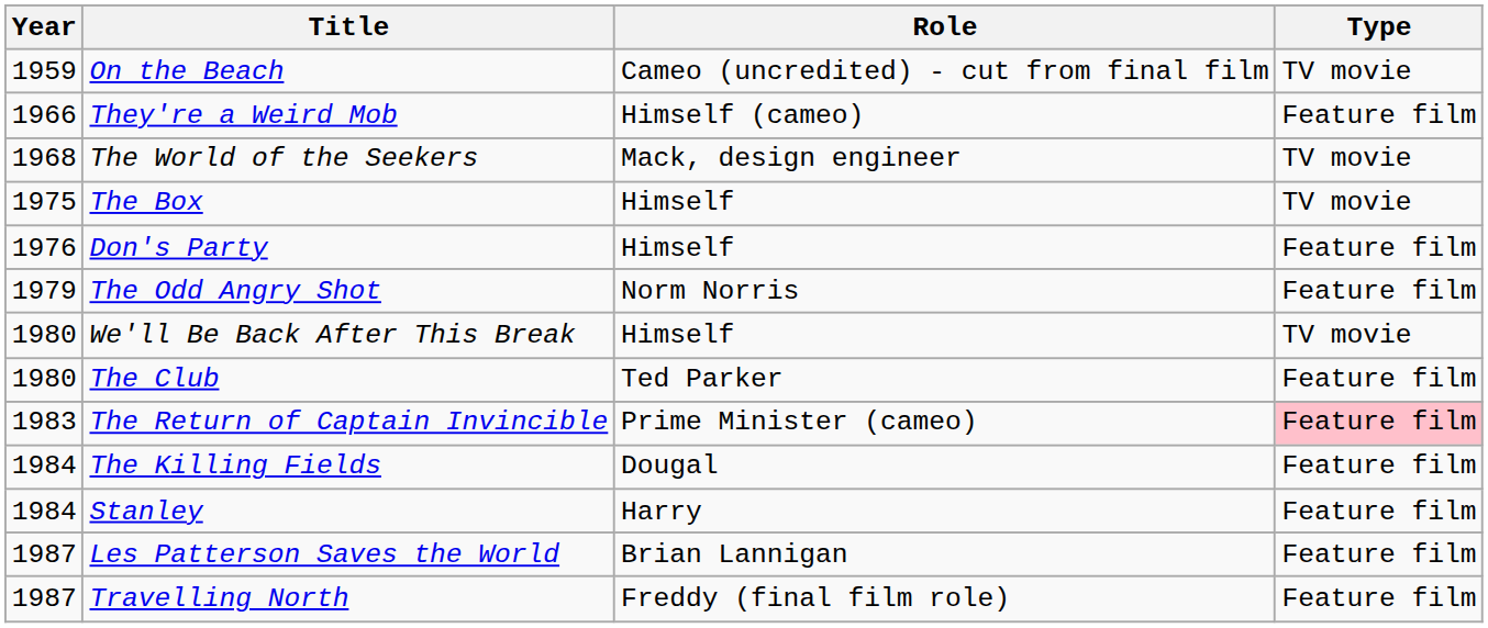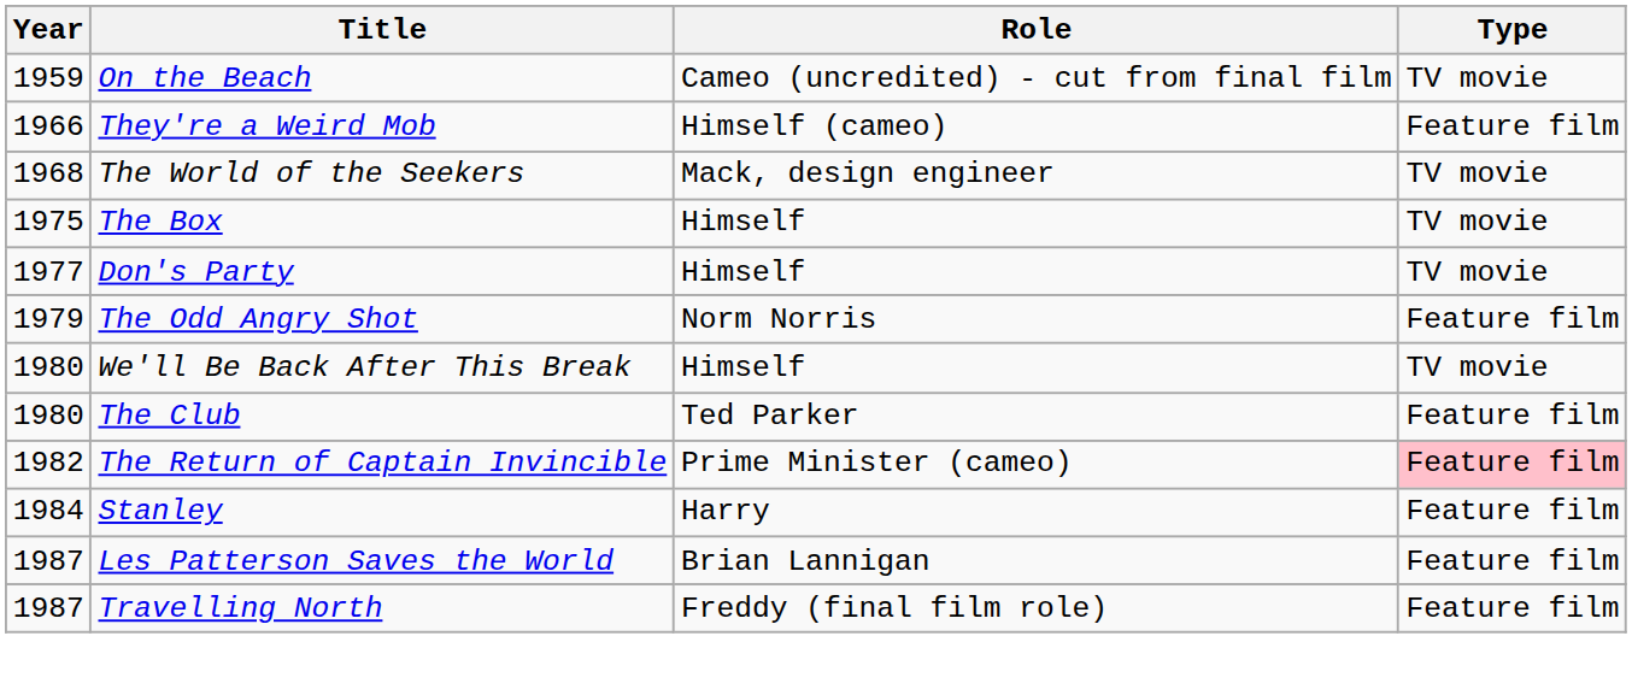 <table class="wikitable">
 <tr>
 <th>Year</th>
 <th>Title</th>
 <th>Role</th>
 <th>Type</th>
 </tr>
 <tr>
 <td>1959</td>
 <td><em><a href='#'>On the Beach</a></em></td>
 <td>Cameo (uncredited) - cut from final film</td>
 <td>TV movie</td>
 </tr>
 <tr>
 <td>1966</td>
 <td><em><a href='#'>They're a Weird Mob</a></em></td>
 <td>Himself (cameo)</td>
 <td>Feature film</td>
 </tr>
 <tr>
 <td>1968</td>
 <td><em>The World of the Seekers</em></td>
 <td>Mack, design engineer</td>
 <td>TV movie</td>
 </tr>
 <tr>
 <td>1975</td>
 <td><em><a href='#'>The Box</a></em></td>
 <td>Himself</td>
 <td>TV movie</td>
 </tr>
 <tr>
-<td>1976</td>
+<td>1977</td>
 <td><em><a href='#'>Don's Party</a></em></td>
 <td>Himself</td>
-<td>Feature film</td>
+<td>TV movie</td>
 </tr>
 <tr>
 <td>1979</td>
 <td><em><a href='#'>The Odd Angry Shot</a></em></td>
 <td>Norm Norris</td>
 <td>Feature film</td>
 </tr>
 <tr>
 <td>1980</td>
 <td><em>We'll Be Back After This Break</em></td>
 <td>Himself</td>
 <td>TV movie</td>
 </tr>
 <tr>
 <td>1980</td>
 <td><em><a href='#'>The Club</a></em></td>
 <td>Ted Parker</td>
 <td>Feature film</td>
 </tr>
 <tr>
-<td>1983</td>
+<td>1982</td>
 <td><em><a href='#'>The Return of Captain Invincible</a></em></td>
 <td>Prime Minister (cameo)</td>
 <td style="background: pink;">Feature film</td>
-</tr>
-<tr>
-<td>1984</td>
-<td><em><a href='#'>The Killing Fields</a></em></td>
-<td>Dougal</td>
-<td>Feature film</td>
 </tr>
 <tr>
 <td>1984</td>
 <td><em><a href='#'>Stanley</a></em></td>
 <td>Harry</td>
 <td>Feature film</td>
 </tr>
 <tr>
 <td>1987</td>
 <td><em><a href='#'>Les Patterson Saves the World</a></em></td>
 <td>Brian Lannigan</td>
 <td>Feature film</td>
 </tr>
 <tr>
 <td>1987</td>
 <td><em><a href='#'>Travelling North</a></em></td>
 <td>Freddy (final film role)</td>
 <td>Feature film</td>
 </tr>
 </table>
